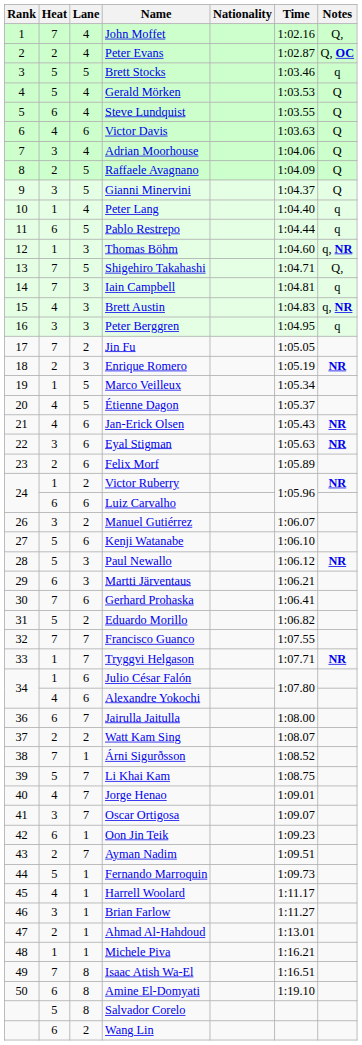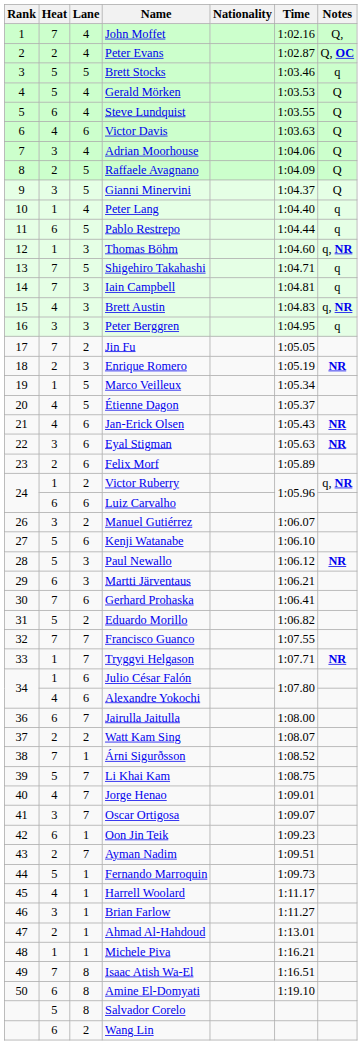 <table class="wikitable sortable" style="text-align:center">
 <tr>
 <th>Rank</th>
 <th>Heat</th>
 <th>Lane</th>
 <th>Name</th>
 <th>Nationality</th>
 <th>Time</th>
 <th>Notes</th>
 </tr>
 <tr bgcolor=#cfc>
 <td>1</td>
 <td>7</td>
 <td>4</td>
 <td align=left><a href='#'>John Moffet</a></td>
 <td align=left></td>
 <td>1:02.16</td>
 <td>Q, </td>
 </tr>
 <tr bgcolor=#cfc>
 <td>2</td>
 <td>2</td>
 <td>4</td>
 <td align=left><a href='#'>Peter Evans</a></td>
 <td align=left></td>
 <td>1:02.87</td>
 <td>Q, <strong><a href='#'>OC</a></strong></td>
 </tr>
 <tr bgcolor=#cfc>
 <td>3</td>
 <td>5</td>
 <td>5</td>
 <td align=left><a href='#'>Brett Stocks</a></td>
 <td align=left></td>
 <td>1:03.46</td>
 <td>q</td>
 </tr>
 <tr bgcolor=#cfc>
 <td>4</td>
 <td>5</td>
 <td>4</td>
 <td align=left><a href='#'>Gerald Mörken</a></td>
 <td align=left></td>
 <td>1:03.53</td>
 <td>Q</td>
 </tr>
 <tr bgcolor=#cfc>
 <td>5</td>
 <td>6</td>
 <td>4</td>
 <td align=left><a href='#'>Steve Lundquist</a></td>
 <td align=left></td>
 <td>1:03.55</td>
 <td>Q</td>
 </tr>
 <tr bgcolor=#cfc>
 <td>6</td>
 <td>4</td>
 <td>6</td>
 <td align=left><a href='#'>Victor Davis</a></td>
 <td align=left></td>
 <td>1:03.63</td>
 <td>Q</td>
 </tr>
 <tr bgcolor=#cfc>
 <td>7</td>
 <td>3</td>
 <td>4</td>
 <td align=left><a href='#'>Adrian Moorhouse</a></td>
 <td align=left></td>
 <td>1:04.06</td>
 <td>Q</td>
 </tr>
 <tr bgcolor=#cfc>
 <td>8</td>
 <td>2</td>
 <td>5</td>
 <td align=left><a href='#'>Raffaele Avagnano</a></td>
 <td align=left></td>
 <td>1:04.09</td>
 <td>Q</td>
 </tr>
 <tr bgcolor=e5ffe5>
 <td>9</td>
 <td>3</td>
 <td>5</td>
 <td align=left><a href='#'>Gianni Minervini</a></td>
 <td align=left></td>
 <td>1:04.37</td>
 <td>Q</td>
 </tr>
 <tr bgcolor=e5ffe5>
 <td>10</td>
 <td>1</td>
 <td>4</td>
 <td align=left><a href='#'>Peter Lang</a></td>
 <td align=left></td>
 <td>1:04.40</td>
 <td>q</td>
 </tr>
 <tr bgcolor=e5ffe5>
 <td>11</td>
 <td>6</td>
 <td>5</td>
 <td align=left><a href='#'>Pablo Restrepo</a></td>
 <td align=left></td>
 <td>1:04.44</td>
 <td>q</td>
 </tr>
 <tr bgcolor=e5ffe5>
 <td>12</td>
 <td>1</td>
 <td>3</td>
 <td align=left><a href='#'>Thomas Böhm</a></td>
 <td align=left></td>
 <td>1:04.60</td>
 <td>q, <strong><a href='#'>NR</a></strong></td>
 </tr>
 <tr bgcolor=e5ffe5>
 <td>13</td>
 <td>7</td>
 <td>5</td>
 <td align=left><a href='#'>Shigehiro Takahashi</a></td>
 <td align=left></td>
 <td>1:04.71</td>
-<td>Q, </td>
+<td>q</td>
 </tr>
 <tr bgcolor=e5ffe5>
 <td>14</td>
 <td>7</td>
 <td>3</td>
 <td align=left><a href='#'>Iain Campbell</a></td>
 <td align=left></td>
 <td>1:04.81</td>
 <td>q</td>
 </tr>
 <tr bgcolor=e5ffe5>
 <td>15</td>
 <td>4</td>
 <td>3</td>
 <td align=left><a href='#'>Brett Austin</a></td>
 <td align=left></td>
 <td>1:04.83</td>
 <td>q, <strong><a href='#'>NR</a></strong></td>
 </tr>
 <tr bgcolor=e5ffe5>
 <td>16</td>
 <td>3</td>
 <td>3</td>
 <td align=left><a href='#'>Peter Berggren</a></td>
 <td align=left></td>
 <td>1:04.95</td>
 <td>q</td>
 </tr>
 <tr>
 <td>17</td>
 <td>7</td>
 <td>2</td>
 <td align=left><a href='#'>Jin Fu</a></td>
 <td align=left></td>
 <td>1:05.05</td>
 <td></td>
 </tr>
 <tr>
 <td>18</td>
 <td>2</td>
 <td>3</td>
 <td align=left><a href='#'>Enrique Romero</a></td>
 <td align=left></td>
 <td>1:05.19</td>
 <td><strong><a href='#'>NR</a></strong></td>
 </tr>
 <tr>
 <td>19</td>
 <td>1</td>
 <td>5</td>
 <td align=left><a href='#'>Marco Veilleux</a></td>
 <td align=left></td>
 <td>1:05.34</td>
 <td></td>
 </tr>
 <tr>
 <td>20</td>
 <td>4</td>
 <td>5</td>
 <td align=left><a href='#'>Étienne Dagon</a></td>
 <td align=left></td>
 <td>1:05.37</td>
 <td></td>
 </tr>
 <tr>
 <td>21</td>
 <td>4</td>
 <td>6</td>
 <td align=left><a href='#'>Jan-Erick Olsen</a></td>
 <td align=left></td>
 <td>1:05.43</td>
 <td><strong><a href='#'>NR</a></strong></td>
 </tr>
 <tr>
 <td>22</td>
 <td>3</td>
 <td>6</td>
 <td align=left><a href='#'>Eyal Stigman</a></td>
 <td align=left></td>
 <td>1:05.63</td>
 <td><strong><a href='#'>NR</a></strong></td>
 </tr>
 <tr>
 <td>23</td>
 <td>2</td>
 <td>6</td>
 <td align=left><a href='#'>Felix Morf</a></td>
 <td align=left></td>
 <td>1:05.89</td>
 <td></td>
 </tr>
 <tr>
 <td rowspan=2>24</td>
 <td>1</td>
 <td>2</td>
 <td align=left><a href='#'>Victor Ruberry</a></td>
 <td align=left></td>
 <td rowspan=2>1:05.96</td>
-<td><strong><a href='#'>NR</a></strong></td>
+<td>q, <strong><a href='#'>NR</a></strong></td>
 </tr>
 <tr>
 <td>6</td>
 <td>6</td>
 <td align=left><a href='#'>Luiz Carvalho</a></td>
 <td align=left></td>
 <td></td>
 </tr>
 <tr>
 <td>26</td>
 <td>3</td>
 <td>2</td>
 <td align=left><a href='#'>Manuel Gutiérrez</a></td>
 <td align=left></td>
 <td>1:06.07</td>
 <td></td>
 </tr>
 <tr>
 <td>27</td>
 <td>5</td>
 <td>6</td>
 <td align=left><a href='#'>Kenji Watanabe</a></td>
 <td align=left></td>
 <td>1:06.10</td>
 <td></td>
 </tr>
 <tr>
 <td>28</td>
 <td>5</td>
 <td>3</td>
 <td align=left><a href='#'>Paul Newallo</a></td>
 <td align=left></td>
 <td>1:06.12</td>
 <td><strong><a href='#'>NR</a></strong></td>
 </tr>
 <tr>
 <td>29</td>
 <td>6</td>
 <td>3</td>
 <td align=left><a href='#'>Martti Järventaus</a></td>
 <td align=left></td>
 <td>1:06.21</td>
 <td></td>
 </tr>
 <tr>
 <td>30</td>
 <td>7</td>
 <td>6</td>
 <td align=left><a href='#'>Gerhard Prohaska</a></td>
 <td align=left></td>
 <td>1:06.41</td>
 <td></td>
 </tr>
 <tr>
 <td>31</td>
 <td>5</td>
 <td>2</td>
 <td align=left><a href='#'>Eduardo Morillo</a></td>
 <td align=left></td>
 <td>1:06.82</td>
 <td></td>
 </tr>
 <tr>
 <td>32</td>
 <td>7</td>
 <td>7</td>
 <td align=left><a href='#'>Francisco Guanco</a></td>
 <td align=left></td>
 <td>1:07.55</td>
 <td></td>
 </tr>
 <tr>
 <td>33</td>
 <td>1</td>
 <td>7</td>
 <td align=left><a href='#'>Tryggvi Helgason</a></td>
 <td align=left></td>
 <td>1:07.71</td>
 <td><strong><a href='#'>NR</a></strong></td>
 </tr>
 <tr>
 <td rowspan=2>34</td>
 <td>1</td>
 <td>6</td>
 <td align=left><a href='#'>Julio César Falón</a></td>
 <td align=left></td>
 <td rowspan=2>1:07.80</td>
 <td></td>
 </tr>
 <tr>
 <td>4</td>
 <td>6</td>
 <td align=left><a href='#'>Alexandre Yokochi</a></td>
 <td align=left></td>
 <td></td>
 </tr>
 <tr>
 <td>36</td>
 <td>6</td>
 <td>7</td>
 <td align=left><a href='#'>Jairulla Jaitulla</a></td>
 <td align=left></td>
 <td>1:08.00</td>
 <td></td>
 </tr>
 <tr>
 <td>37</td>
 <td>2</td>
 <td>2</td>
 <td align=left><a href='#'>Watt Kam Sing</a></td>
 <td align=left></td>
 <td>1:08.07</td>
 <td></td>
 </tr>
 <tr>
 <td>38</td>
 <td>7</td>
 <td>1</td>
 <td align=left><a href='#'>Árni Sigurðsson</a></td>
 <td align=left></td>
 <td>1:08.52</td>
 <td></td>
 </tr>
 <tr>
 <td>39</td>
 <td>5</td>
 <td>7</td>
 <td align=left><a href='#'>Li Khai Kam</a></td>
 <td align=left></td>
 <td>1:08.75</td>
 <td></td>
 </tr>
 <tr>
 <td>40</td>
 <td>4</td>
 <td>7</td>
 <td align=left><a href='#'>Jorge Henao</a></td>
 <td align=left></td>
 <td>1:09.01</td>
 <td></td>
 </tr>
 <tr>
 <td>41</td>
 <td>3</td>
 <td>7</td>
 <td align=left><a href='#'>Oscar Ortigosa</a></td>
 <td align=left></td>
 <td>1:09.07</td>
 <td></td>
 </tr>
 <tr>
 <td>42</td>
 <td>6</td>
 <td>1</td>
 <td align=left><a href='#'>Oon Jin Teik</a></td>
 <td align=left></td>
 <td>1:09.23</td>
 <td></td>
 </tr>
 <tr>
 <td>43</td>
 <td>2</td>
 <td>7</td>
 <td align=left><a href='#'>Ayman Nadim</a></td>
 <td align=left></td>
 <td>1:09.51</td>
 <td></td>
 </tr>
 <tr>
 <td>44</td>
 <td>5</td>
 <td>1</td>
 <td align=left><a href='#'>Fernando Marroquin</a></td>
 <td align=left></td>
 <td>1:09.73</td>
 <td></td>
 </tr>
 <tr>
 <td>45</td>
 <td>4</td>
 <td>1</td>
 <td align=left><a href='#'>Harrell Woolard</a></td>
 <td align=left></td>
 <td>1:11.17</td>
 <td></td>
 </tr>
 <tr>
 <td>46</td>
 <td>3</td>
 <td>1</td>
 <td align=left><a href='#'>Brian Farlow</a></td>
 <td align=left></td>
 <td>1:11.27</td>
 <td></td>
 </tr>
 <tr>
 <td>47</td>
 <td>2</td>
 <td>1</td>
 <td align=left><a href='#'>Ahmad Al-Hahdoud</a></td>
 <td align=left></td>
 <td>1:13.01</td>
 <td></td>
 </tr>
 <tr>
 <td>48</td>
 <td>1</td>
 <td>1</td>
 <td align=left><a href='#'>Michele Piva</a></td>
 <td align=left></td>
 <td>1:16.21</td>
 <td></td>
 </tr>
 <tr>
 <td>49</td>
 <td>7</td>
 <td>8</td>
 <td align=left><a href='#'>Isaac Atish Wa-El</a></td>
 <td align=left></td>
 <td>1:16.51</td>
 <td></td>
 </tr>
 <tr>
 <td>50</td>
 <td>6</td>
 <td>8</td>
 <td align=left><a href='#'>Amine El-Domyati</a></td>
 <td align=left></td>
 <td>1:19.10</td>
 <td></td>
 </tr>
 <tr>
 <td></td>
 <td>5</td>
 <td>8</td>
 <td align=left><a href='#'>Salvador Corelo</a></td>
 <td align=left></td>
 <td></td>
 <td></td>
 </tr>
 <tr>
 <td></td>
 <td>6</td>
 <td>2</td>
 <td align=left><a href='#'>Wang Lin</a></td>
 <td align=left></td>
 <td></td>
 <td></td>
 </tr>
 </table>
